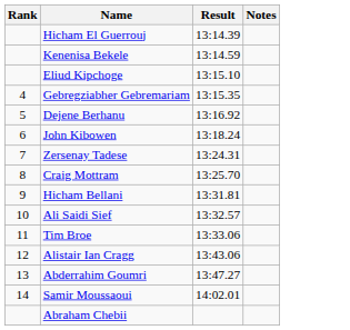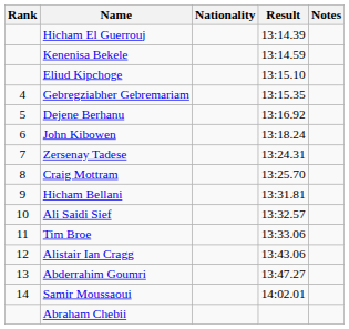 <table class="wikitable sortable" style="text-align:center">
 <tr>
 <th>Rank</th>
 <th>Name</th>
+<th>Nationality</th>
 <th>Result</th>
 <th>Notes</th>
 </tr>
 <tr>
 <td></td>
 <td align=left><a href='#'>Hicham El Guerrouj</a></td>
+<td align=left></td>
 <td>13:14.39</td>
 <td></td>
 </tr>
 <tr>
 <td></td>
 <td align=left><a href='#'>Kenenisa Bekele</a></td>
+<td align=left></td>
 <td>13:14.59</td>
 <td></td>
 </tr>
 <tr>
 <td></td>
 <td align=left><a href='#'>Eliud Kipchoge</a></td>
+<td align=left></td>
 <td>13:15.10</td>
 <td></td>
 </tr>
 <tr>
 <td>4</td>
 <td align=left><a href='#'>Gebregziabher Gebremariam</a></td>
+<td align=left></td>
 <td>13:15.35</td>
 <td></td>
 </tr>
 <tr>
 <td>5</td>
 <td align=left><a href='#'>Dejene Berhanu</a></td>
+<td align=left></td>
 <td>13:16.92</td>
 <td></td>
 </tr>
 <tr>
 <td>6</td>
 <td align=left><a href='#'>John Kibowen</a></td>
+<td align=left></td>
 <td>13:18.24</td>
 <td></td>
 </tr>
 <tr>
 <td>7</td>
 <td align=left><a href='#'>Zersenay Tadese</a></td>
+<td align=left></td>
 <td>13:24.31</td>
 <td></td>
 </tr>
 <tr>
 <td>8</td>
 <td align=left><a href='#'>Craig Mottram</a></td>
+<td align=left></td>
 <td>13:25.70</td>
 <td></td>
 </tr>
 <tr>
 <td>9</td>
 <td align=left><a href='#'>Hicham Bellani</a></td>
+<td align=left></td>
 <td>13:31.81</td>
 <td></td>
 </tr>
 <tr>
 <td>10</td>
 <td align=left><a href='#'>Ali Saidi Sief</a></td>
+<td align=left></td>
 <td>13:32.57</td>
 <td></td>
 </tr>
 <tr>
 <td>11</td>
 <td align=left><a href='#'>Tim Broe</a></td>
+<td align=left></td>
 <td>13:33.06</td>
 <td></td>
 </tr>
 <tr>
 <td>12</td>
 <td align=left><a href='#'>Alistair Ian Cragg</a></td>
+<td align=left></td>
 <td>13:43.06</td>
 <td></td>
 </tr>
 <tr>
 <td>13</td>
 <td align=left><a href='#'>Abderrahim Goumri</a></td>
+<td align=left></td>
 <td>13:47.27</td>
 <td></td>
 </tr>
 <tr>
 <td>14</td>
 <td align=left><a href='#'>Samir Moussaoui</a></td>
+<td align=left></td>
 <td>14:02.01</td>
 <td></td>
 </tr>
 <tr>
 <td></td>
 <td align=left><a href='#'>Abraham Chebii</a></td>
+<td align=left></td>
 <td></td>
 <td></td>
 </tr>
 </table>
